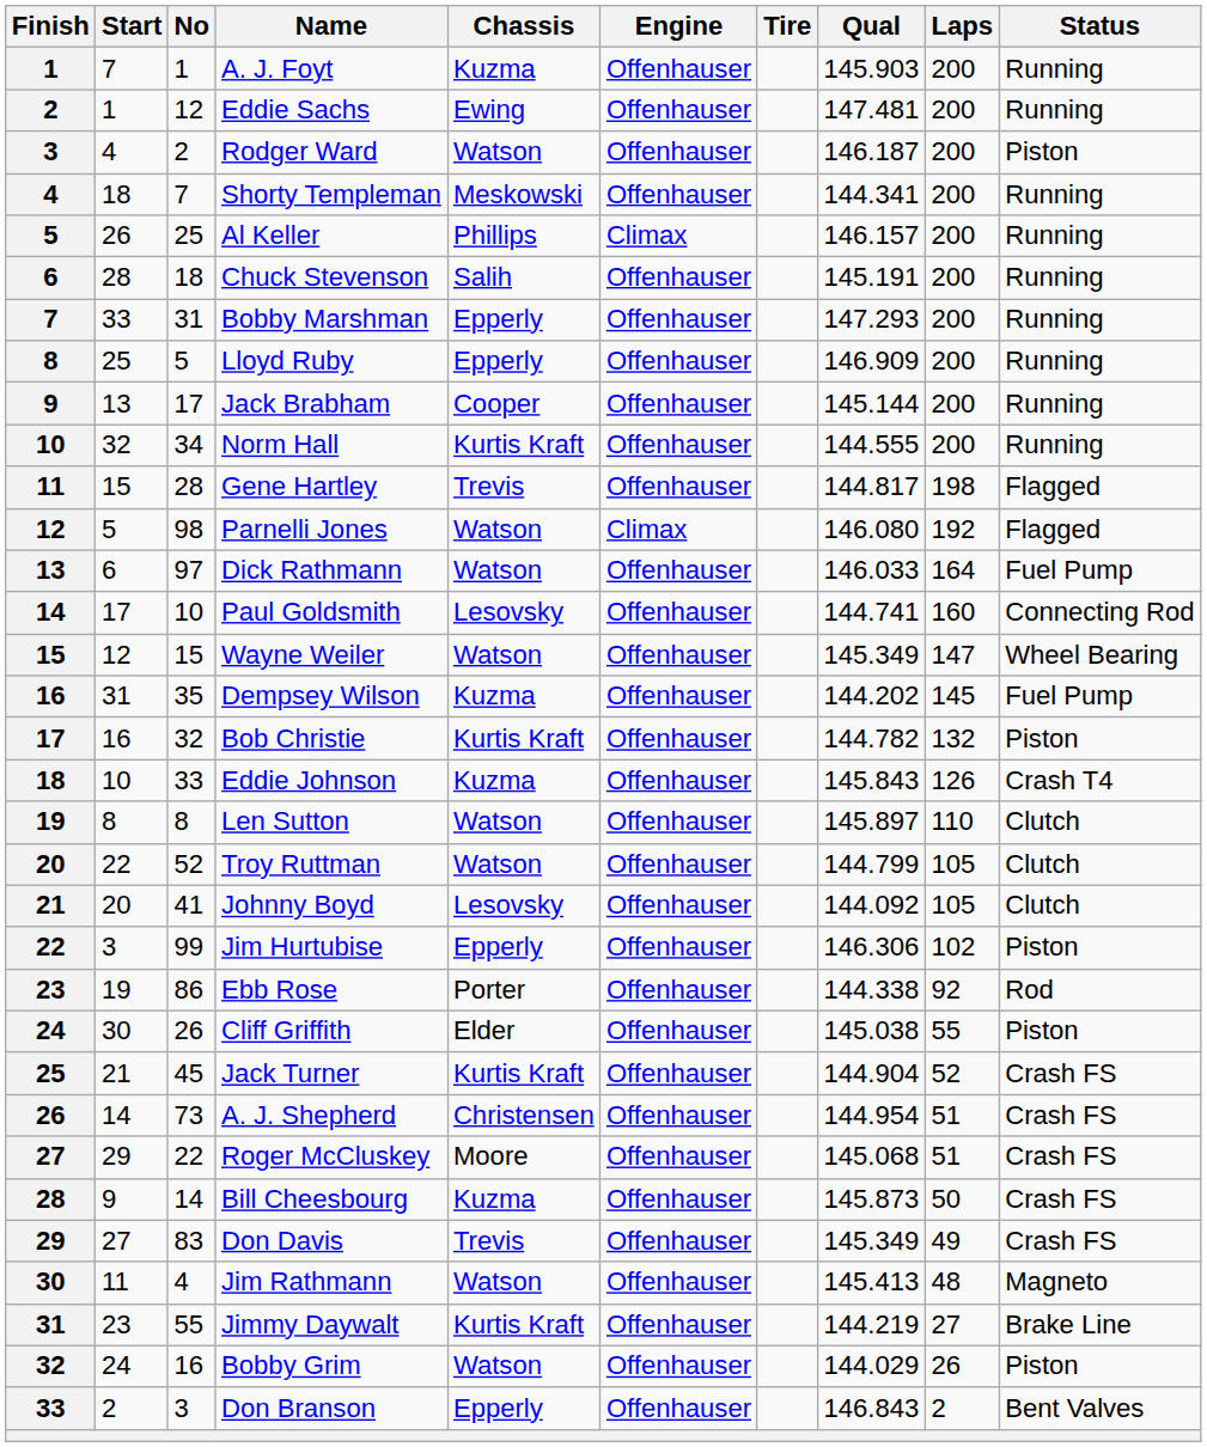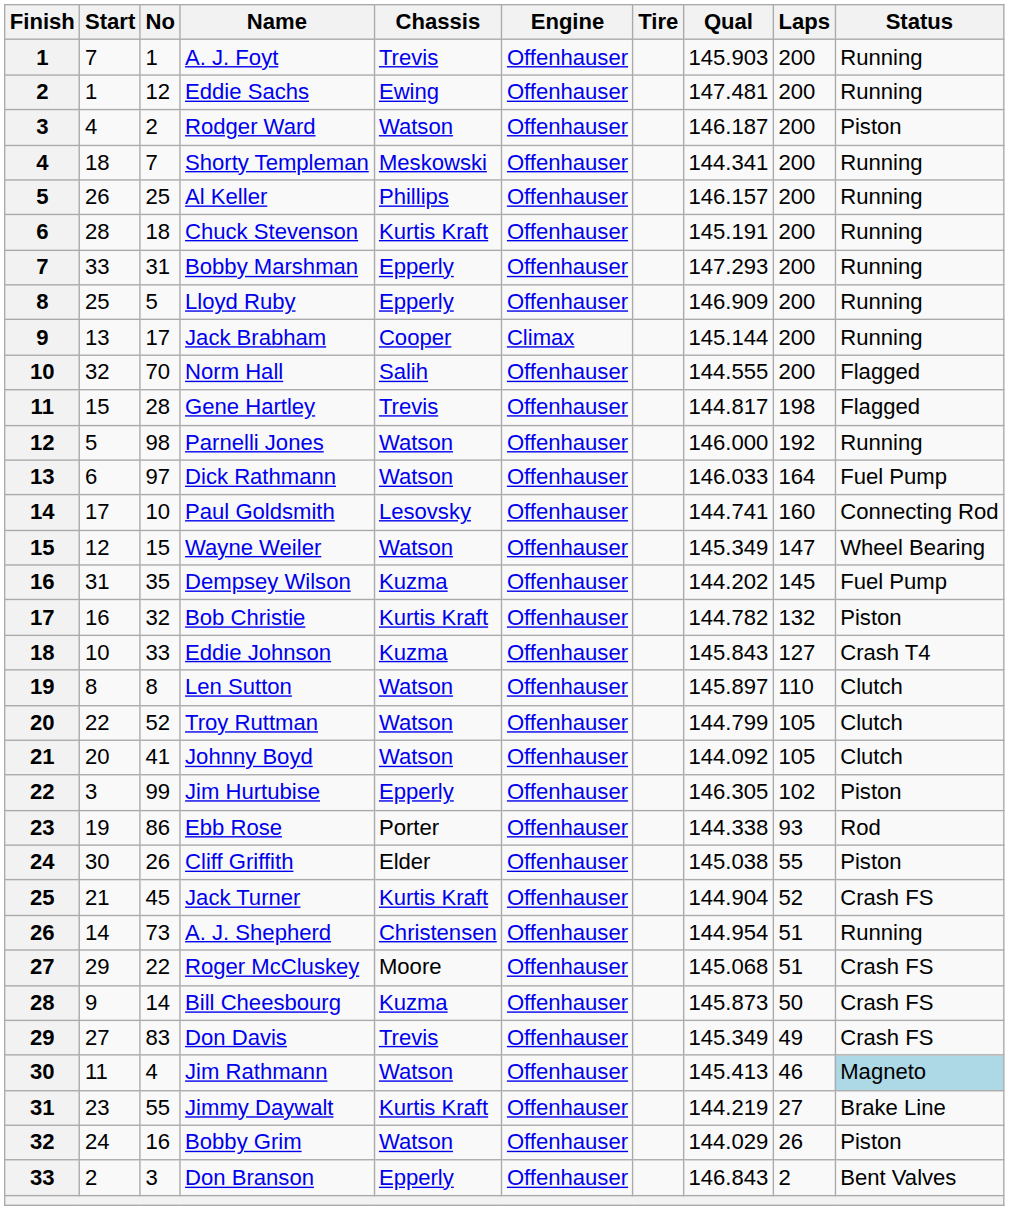 <table class="wikitable">
 <tr>
 <th>Finish</th>
 <th>Start</th>
 <th>No</th>
 <th>Name</th>
 <th>Chassis</th>
 <th>Engine</th>
 <th>Tire</th>
 <th>Qual</th>
 <th>Laps</th>
 <th>Status</th>
 </tr>
 <tr>
 <th>1</th>
 <td>7</td>
 <td>1</td>
 <td> <a href='#'>A. J. Foyt</a></td>
-<td><a href='#'>Kuzma</a></td>
+<td><a href='#'>Trevis</a></td>
 <td><a href='#'>Offenhauser</a></td>
 <td align=center></td>
 <td>145.903</td>
 <td>200</td>
 <td>Running</td>
 </tr>
 <tr>
 <th>2</th>
 <td>1</td>
 <td>12</td>
 <td> <a href='#'>Eddie Sachs</a></td>
 <td><a href='#'>Ewing</a></td>
 <td><a href='#'>Offenhauser</a></td>
 <td align=center></td>
 <td>147.481</td>
 <td>200</td>
 <td>Running</td>
 </tr>
 <tr>
 <th>3</th>
 <td>4</td>
 <td>2</td>
 <td> <a href='#'>Rodger Ward</a> <strong></strong></td>
 <td><a href='#'>Watson</a></td>
 <td><a href='#'>Offenhauser</a></td>
 <td align=center></td>
 <td>146.187</td>
 <td>200</td>
 <td>Piston</td>
 </tr>
 <tr>
 <th>4</th>
 <td>18</td>
 <td>7</td>
 <td> <a href='#'>Shorty Templeman</a></td>
 <td><a href='#'>Meskowski</a></td>
 <td><a href='#'>Offenhauser</a></td>
 <td align=center></td>
 <td>144.341</td>
 <td>200</td>
 <td>Running</td>
 </tr>
 <tr>
 <th>5</th>
 <td>26</td>
 <td>25</td>
 <td> <a href='#'>Al Keller</a></td>
 <td><a href='#'>Phillips</a></td>
-<td><a href='#'>Climax</a></td>
+<td><a href='#'>Offenhauser</a></td>
 <td align=center></td>
 <td>146.157</td>
 <td>200</td>
 <td>Running</td>
 </tr>
 <tr>
 <th>6</th>
 <td>28</td>
 <td>18</td>
 <td> <a href='#'>Chuck Stevenson</a></td>
-<td><a href='#'>Salih</a></td>
+<td><a href='#'>Kurtis Kraft</a></td>
 <td><a href='#'>Offenhauser</a></td>
 <td align=center></td>
 <td>145.191</td>
 <td>200</td>
 <td>Running</td>
 </tr>
 <tr>
 <th>7</th>
 <td>33</td>
 <td>31</td>
 <td> <a href='#'>Bobby Marshman</a> <strong></strong></td>
 <td><a href='#'>Epperly</a></td>
 <td><a href='#'>Offenhauser</a></td>
 <td align=center></td>
 <td>147.293</td>
 <td>200</td>
 <td>Running</td>
 </tr>
 <tr>
 <th>8</th>
 <td>25</td>
 <td>5</td>
 <td> <a href='#'>Lloyd Ruby</a></td>
 <td><a href='#'>Epperly</a></td>
 <td><a href='#'>Offenhauser</a></td>
 <td align=center></td>
 <td>146.909</td>
 <td>200</td>
 <td>Running</td>
 </tr>
 <tr>
 <th>9</th>
 <td>13</td>
 <td>17</td>
 <td> <a href='#'>Jack Brabham</a> <strong></strong></td>
 <td><a href='#'>Cooper</a></td>
-<td><a href='#'>Offenhauser</a></td>
+<td><a href='#'>Climax</a></td>
 <td align=center></td>
 <td>145.144</td>
 <td>200</td>
 <td>Running</td>
 </tr>
 <tr>
 <th>10</th>
 <td>32</td>
-<td>34</td>
+<td>70</td>
 <td> <a href='#'>Norm Hall</a> <strong></strong></td>
-<td><a href='#'>Kurtis Kraft</a></td>
+<td><a href='#'>Salih</a></td>
 <td><a href='#'>Offenhauser</a></td>
 <td align=center></td>
 <td>144.555</td>
 <td>200</td>
-<td>Running</td>
+<td>Flagged</td>
 </tr>
 <tr>
 <th>11</th>
 <td>15</td>
 <td>28</td>
 <td> <a href='#'>Gene Hartley</a></td>
 <td><a href='#'>Trevis</a></td>
 <td><a href='#'>Offenhauser</a></td>
 <td align=center></td>
 <td>144.817</td>
 <td>198</td>
 <td>Flagged</td>
 </tr>
 <tr>
 <th>12</th>
 <td>5</td>
 <td>98</td>
 <td> <a href='#'>Parnelli Jones</a> <strong></strong></td>
 <td><a href='#'>Watson</a></td>
-<td><a href='#'>Climax</a></td>
+<td><a href='#'>Offenhauser</a></td>
 <td align=center></td>
-<td>146.080</td>
+<td>146.000</td>
 <td>192</td>
-<td>Flagged</td>
+<td>Running</td>
 </tr>
 <tr>
 <th>13</th>
 <td>6</td>
 <td>97</td>
 <td> <a href='#'>Dick Rathmann</a></td>
 <td><a href='#'>Watson</a></td>
 <td><a href='#'>Offenhauser</a></td>
 <td align=center></td>
 <td>146.033</td>
 <td>164</td>
 <td>Fuel Pump</td>
 </tr>
 <tr>
 <th>14</th>
 <td>17</td>
 <td>10</td>
 <td> <a href='#'>Paul Goldsmith</a></td>
 <td><a href='#'>Lesovsky</a></td>
 <td><a href='#'>Offenhauser</a></td>
 <td align=center></td>
 <td>144.741</td>
 <td>160</td>
 <td>Connecting Rod</td>
 </tr>
 <tr>
 <th>15</th>
 <td>12</td>
 <td>15</td>
 <td> <a href='#'>Wayne Weiler</a></td>
 <td><a href='#'>Watson</a></td>
 <td><a href='#'>Offenhauser</a></td>
 <td align=center></td>
 <td>145.349</td>
 <td>147</td>
 <td>Wheel Bearing</td>
 </tr>
 <tr>
 <th>16</th>
 <td>31</td>
 <td>35</td>
 <td> <a href='#'>Dempsey Wilson</a></td>
 <td><a href='#'>Kuzma</a></td>
 <td><a href='#'>Offenhauser</a></td>
 <td align=center></td>
 <td>144.202</td>
 <td>145</td>
 <td>Fuel Pump</td>
 </tr>
 <tr>
 <th>17</th>
 <td>16</td>
 <td>32</td>
 <td> <a href='#'>Bob Christie</a></td>
 <td><a href='#'>Kurtis Kraft</a></td>
 <td><a href='#'>Offenhauser</a></td>
 <td align=center></td>
 <td>144.782</td>
 <td>132</td>
 <td>Piston</td>
 </tr>
 <tr>
 <th>18</th>
 <td>10</td>
 <td>33</td>
 <td> <a href='#'>Eddie Johnson</a></td>
 <td><a href='#'>Kuzma</a></td>
 <td><a href='#'>Offenhauser</a></td>
 <td align=center></td>
 <td>145.843</td>
-<td>126</td>
+<td>127</td>
 <td>Crash T4</td>
 </tr>
 <tr>
 <th>19</th>
 <td>8</td>
 <td>8</td>
 <td> <a href='#'>Len Sutton</a></td>
 <td><a href='#'>Watson</a></td>
 <td><a href='#'>Offenhauser</a></td>
 <td align=center></td>
 <td>145.897</td>
 <td>110</td>
 <td>Clutch</td>
 </tr>
 <tr>
 <th>20</th>
 <td>22</td>
 <td>52</td>
 <td> <a href='#'>Troy Ruttman</a> <strong></strong></td>
 <td><a href='#'>Watson</a></td>
 <td><a href='#'>Offenhauser</a></td>
 <td align=center></td>
 <td>144.799</td>
 <td>105</td>
 <td>Clutch</td>
 </tr>
 <tr>
 <th>21</th>
 <td>20</td>
 <td>41</td>
 <td> <a href='#'>Johnny Boyd</a></td>
-<td><a href='#'>Lesovsky</a></td>
+<td><a href='#'>Watson</a></td>
 <td><a href='#'>Offenhauser</a></td>
 <td align=center></td>
 <td>144.092</td>
 <td>105</td>
 <td>Clutch</td>
 </tr>
 <tr>
 <th>22</th>
 <td>3</td>
 <td>99</td>
 <td> <a href='#'>Jim Hurtubise</a></td>
 <td><a href='#'>Epperly</a></td>
 <td><a href='#'>Offenhauser</a></td>
 <td align=center></td>
-<td>146.306</td>
+<td>146.305</td>
 <td>102</td>
 <td>Piston</td>
 </tr>
 <tr>
 <th>23</th>
 <td>19</td>
 <td>86</td>
 <td> <a href='#'>Ebb Rose</a> <strong></strong></td>
 <td>Porter</td>
 <td><a href='#'>Offenhauser</a></td>
 <td align=center></td>
 <td>144.338</td>
-<td>92</td>
+<td>93</td>
 <td>Rod</td>
 </tr>
 <tr>
 <th>24</th>
 <td>30</td>
 <td>26</td>
 <td> <a href='#'>Cliff Griffith</a></td>
 <td>Elder</td>
 <td><a href='#'>Offenhauser</a></td>
 <td align=center></td>
 <td>145.038</td>
 <td>55</td>
 <td>Piston</td>
 </tr>
 <tr>
 <th>25</th>
 <td>21</td>
 <td>45</td>
 <td> <a href='#'>Jack Turner</a></td>
 <td><a href='#'>Kurtis Kraft</a></td>
 <td><a href='#'>Offenhauser</a></td>
 <td align=center></td>
 <td>144.904</td>
 <td>52</td>
 <td>Crash FS</td>
 </tr>
 <tr>
 <th>26</th>
 <td>14</td>
 <td>73</td>
 <td> <a href='#'>A. J. Shepherd</a> <strong></strong></td>
 <td><a href='#'>Christensen</a></td>
 <td><a href='#'>Offenhauser</a></td>
 <td align=center></td>
 <td>144.954</td>
 <td>51</td>
-<td>Crash FS</td>
+<td>Running</td>
 </tr>
 <tr>
 <th>27</th>
 <td>29</td>
 <td>22</td>
 <td> <a href='#'>Roger McCluskey</a> <strong></strong></td>
 <td>Moore</td>
 <td><a href='#'>Offenhauser</a></td>
 <td align=center></td>
 <td>145.068</td>
 <td>51</td>
 <td>Crash FS</td>
 </tr>
 <tr>
 <th>28</th>
 <td>9</td>
 <td>14</td>
 <td> <a href='#'>Bill Cheesbourg</a></td>
 <td><a href='#'>Kuzma</a></td>
 <td><a href='#'>Offenhauser</a></td>
 <td align=center></td>
 <td>145.873</td>
 <td>50</td>
 <td>Crash FS</td>
 </tr>
 <tr>
 <th>29</th>
 <td>27</td>
 <td>83</td>
 <td> <a href='#'>Don Davis</a> <strong></strong></td>
 <td><a href='#'>Trevis</a></td>
 <td><a href='#'>Offenhauser</a></td>
 <td align=center></td>
 <td>145.349</td>
 <td>49</td>
 <td>Crash FS</td>
 </tr>
 <tr>
 <th>30</th>
 <td>11</td>
 <td>4</td>
 <td> <a href='#'>Jim Rathmann</a> <strong></strong></td>
 <td><a href='#'>Watson</a></td>
 <td><a href='#'>Offenhauser</a></td>
 <td align=center></td>
 <td>145.413</td>
-<td>48</td>
-<td>Magneto</td>
+<td>46</td>
+<td style="background: lightblue;">Magneto</td>
 </tr>
 <tr>
 <th>31</th>
 <td>23</td>
 <td>55</td>
 <td> <a href='#'>Jimmy Daywalt</a></td>
 <td><a href='#'>Kurtis Kraft</a></td>
 <td><a href='#'>Offenhauser</a></td>
 <td align=center></td>
 <td>144.219</td>
 <td>27</td>
 <td>Brake Line</td>
 </tr>
 <tr>
 <th>32</th>
 <td>24</td>
 <td>16</td>
 <td> <a href='#'>Bobby Grim</a></td>
 <td><a href='#'>Watson</a></td>
 <td><a href='#'>Offenhauser</a></td>
 <td align=center></td>
 <td>144.029</td>
 <td>26</td>
 <td>Piston</td>
 </tr>
 <tr>
 <th>33</th>
 <td>2</td>
 <td>3</td>
 <td> <a href='#'>Don Branson</a></td>
 <td><a href='#'>Epperly</a></td>
 <td><a href='#'>Offenhauser</a></td>
 <td align=center></td>
 <td>146.843</td>
 <td>2</td>
 <td>Bent Valves</td>
 </tr>
 <tr>
 <th colspan="11"></th>
 </tr>
 </table>
